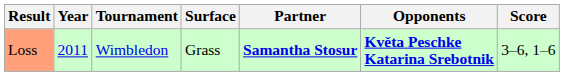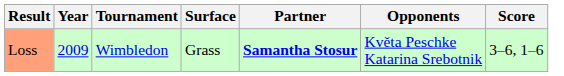 <table class="wikitable">
 <tr>
 <th>Result</th>
 <th>Year</th>
 <th>Tournament</th>
 <th>Surface</th>
 <th>Partner</th>
 <th>Opponents</th>
 <th>Score</th>
 </tr>
 <tr bgcolor=#CCFFCC>
 <td bgcolor=#ffa07a>Loss</td>
-<td><a href='#'>2011</a></td>
+<td><a href='#'>2009</a></td>
 <td><a href='#'>Wimbledon</a></td>
 <td>Grass</td>
 <td><strong> <a href='#'>Samantha Stosur</a></strong></td>
-<td><strong> <a href='#'>Květa Peschke</a> <br>  <a href='#'>Katarina Srebotnik</a></strong></td>
+<td> <a href='#'>Květa Peschke</a> <br>  <a href='#'>Katarina Srebotnik</a></td>
 <td>3–6, 1–6</td>
 </tr>
 </table>
